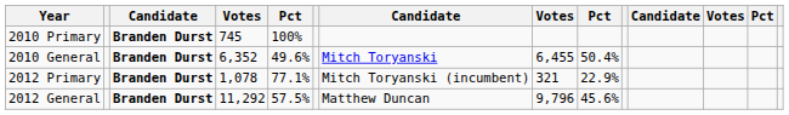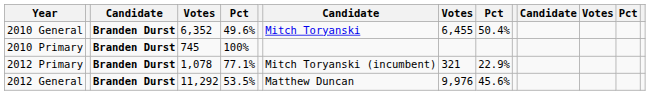 <table class="wikitable">
 <tr>
 <th>Year</th>
 <th></th>
 <th>Candidate</th>
 <th>Votes</th>
 <th>Pct</th>
 <th></th>
 <th>Candidate</th>
 <th>Votes</th>
 <th>Pct</th>
 <th></th>
 <th>Candidate</th>
 <th>Votes</th>
 <th>Pct</th>
 <th></th>
 </tr>
 <tr>
+<td>2010 General</td>
+<td></td>
+<td><strong>Branden Durst</strong></td>
+<td>6,352</td>
+<td>49.6%</td>
+<td></td>
+<td><a href='#'>Mitch Toryanski</a></td>
+<td>6,455</td>
+<td>50.4%</td>
+<td></td>
+<td></td>
+<td></td>
+<td></td>
+<td></td>
+</tr>
+<tr>
 <td>2010 Primary</td>
 <td></td>
 <td><strong>Branden Durst</strong></td>
 <td>745</td>
 <td>100%</td>
 <td></td>
 <td></td>
 <td></td>
 <td></td>
-<td></td>
-<td></td>
-<td></td>
-<td></td>
-<td></td>
-</tr>
-<tr>
-<td>2010 General</td>
-<td></td>
-<td><strong>Branden Durst</strong></td>
-<td>6,352</td>
-<td>49.6%</td>
-<td></td>
-<td><a href='#'>Mitch Toryanski</a></td>
-<td>6,455</td>
-<td>50.4%</td>
 <td></td>
 <td></td>
 <td></td>
 <td></td>
 <td></td>
 </tr>
 <tr>
 <td>2012 Primary</td>
 <td></td>
 <td><strong>Branden Durst</strong></td>
 <td>1,078</td>
 <td>77.1%</td>
 <td></td>
 <td>Mitch Toryanski (incumbent)</td>
 <td>321</td>
 <td>22.9%</td>
 <td></td>
 <td></td>
 <td></td>
 <td></td>
 <td></td>
 </tr>
 <tr>
 <td>2012 General</td>
 <td></td>
 <td><strong>Branden Durst</strong></td>
 <td>11,292</td>
-<td>57.5%</td>
+<td>53.5%</td>
 <td></td>
 <td>Matthew Duncan</td>
-<td>9,796</td>
+<td>9,976</td>
 <td>45.6%</td>
 <td></td>
 <td></td>
 <td></td>
 <td></td>
 </tr>
 </table>
